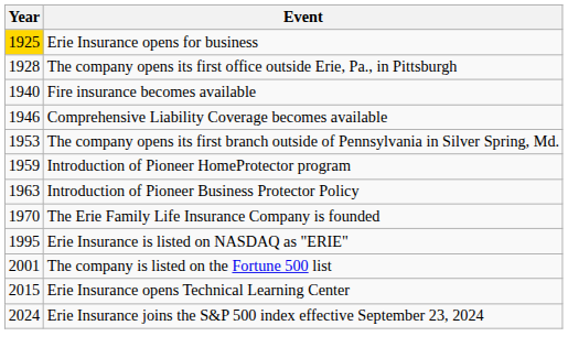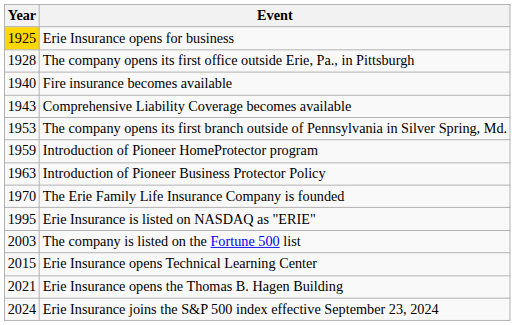 <table class="wikitable">
 <tr>
 <th>Year</th>
 <th>Event</th>
 </tr>
 <tr>
 <td style="background: gold;">1925</td>
 <td>Erie Insurance opens for business</td>
 </tr>
 <tr>
 <td>1928</td>
 <td>The company opens its first office outside Erie, Pa., in Pittsburgh</td>
 </tr>
 <tr>
 <td>1940</td>
 <td>Fire insurance becomes available</td>
 </tr>
 <tr>
-<td>1946</td>
+<td>1943</td>
 <td>Comprehensive Liability Coverage becomes available</td>
 </tr>
 <tr>
 <td>1953</td>
 <td>The company opens its first branch outside of Pennsylvania in Silver Spring, Md.</td>
 </tr>
 <tr>
 <td>1959</td>
 <td>Introduction of Pioneer HomeProtector program</td>
 </tr>
 <tr>
 <td>1963</td>
 <td>Introduction of Pioneer Business Protector Policy</td>
 </tr>
 <tr>
 <td>1970</td>
 <td>The Erie Family Life Insurance Company is founded</td>
 </tr>
 <tr>
 <td>1995</td>
 <td>Erie Insurance is listed on NASDAQ as "ERIE"</td>
 </tr>
 <tr>
-<td>2001</td>
+<td>2003</td>
 <td>The company is listed on the <a href='#'>Fortune 500</a> list</td>
 </tr>
 <tr>
 <td>2015</td>
 <td>Erie Insurance opens Technical Learning Center</td>
 </tr>
 <tr>
+<td>2021</td>
+<td>Erie Insurance opens the Thomas B. Hagen Building</td>
+</tr>
+<tr>
 <td>2024</td>
 <td>Erie Insurance joins the S&P 500 index effective September 23, 2024</td>
 </tr>
 </table>
